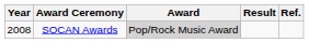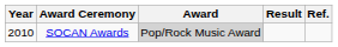 <table class="wikitable">
 <tr>
 <th>Year</th>
 <th>Award Ceremony</th>
 <th>Award</th>
 <th>Result</th>
 <th>Ref.</th>
 </tr>
 <tr>
-<td align=center>2008</td>
+<td align=center>2010</td>
 <td align=center><a href='#'>SOCAN Awards</a></td>
 <td align=center style="background: lightgrey;">Pop/Rock Music Award</td>
 <td></td>
 <td align=center></td>
 </tr>
 </table>
